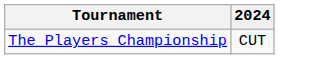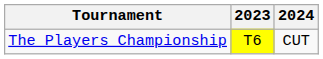 <table class="wikitable" style="font-size:95%;text-align:center;">
 <tr>
 <th>Tournament</th>
+<th>2023</th>
 <th>2024</th>
 </tr>
 <tr>
 <td align=left><a href='#'>The Players Championship</a></td>
+<td style="background:yellow;">T6</td>
 <td>CUT</td>
 </tr>
 </table>
